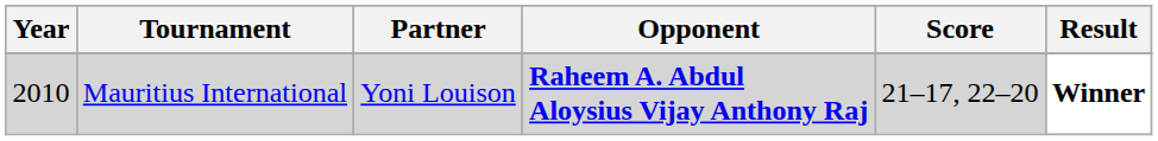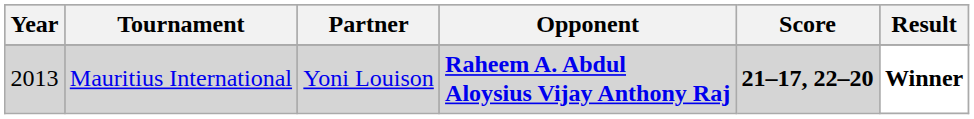 <table class="sortable wikitable" style="font-size: 90%;">
 <tr>
 <th>Year</th>
 <th>Tournament</th>
 <th>Partner</th>
 <th>Opponent</th>
 <th>Score</th>
 <th>Result</th>
 </tr>
 <tr>
 </tr>
 <tr style="background:#D5D5D5">
-<td align="center">2010</td>
+<td align="center">2013</td>
 <td align="left"><a href='#'>Mauritius International</a></td>
 <td align="left"> <a href='#'>Yoni Louison</a></td>
 <td align="left"><strong> <a href='#'>Raheem A. Abdul</a><br> <a href='#'>Aloysius Vijay Anthony Raj</a></strong></td>
-<td align="left">21–17, 22–20</td>
+<td align="left"><strong>21–17, 22–20</strong></td>
 <td style="text-align:left; background:white"> <strong>Winner</strong></td>
 </tr>
 </table>
